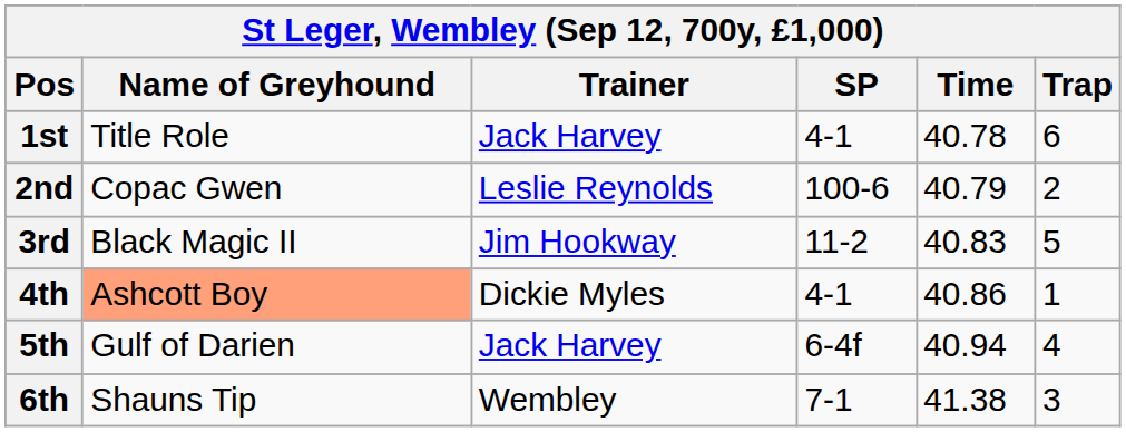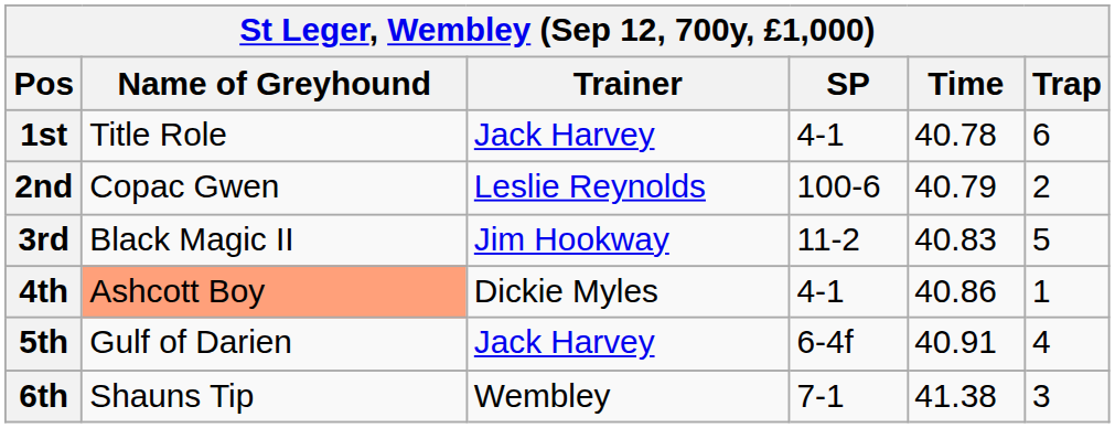 <table class="wikitable">
 <tr>
 <th colspan="6"><a href='#'>St Leger</a>, <a href='#'>Wembley</a> (Sep 12, 700y, £1,000)</th>
 </tr>
 <tr>
 <th width=30>Pos</th>
 <th width=180>Name of Greyhound</th>
 <th width=150>Trainer</th>
 <th width=50>SP</th>
 <th width=50>Time</th>
 <th width=30>Trap</th>
 </tr>
 <tr>
 <th>1st</th>
 <td>Title Role</td>
 <td><a href='#'>Jack Harvey</a></td>
 <td>4-1</td>
 <td>40.78</td>
 <td>6</td>
 </tr>
 <tr>
 <th>2nd</th>
 <td>Copac Gwen</td>
 <td><a href='#'>Leslie Reynolds</a></td>
 <td>100-6</td>
 <td>40.79</td>
 <td>2</td>
 </tr>
 <tr>
 <th>3rd</th>
 <td>Black Magic II</td>
 <td><a href='#'>Jim Hookway</a></td>
 <td>11-2</td>
 <td>40.83</td>
 <td>5</td>
 </tr>
 <tr>
 <th>4th</th>
 <td style="background: lightsalmon;">Ashcott Boy</td>
 <td>Dickie Myles</td>
 <td>4-1</td>
 <td>40.86</td>
 <td>1</td>
 </tr>
 <tr>
 <th>5th</th>
 <td>Gulf of Darien</td>
 <td><a href='#'>Jack Harvey</a></td>
 <td>6-4f</td>
-<td>40.94</td>
+<td>40.91</td>
 <td>4</td>
 </tr>
 <tr>
 <th>6th</th>
 <td>Shauns Tip</td>
 <td>Wembley</td>
 <td>7-1</td>
 <td>41.38</td>
 <td>3</td>
 </tr>
 </table>
